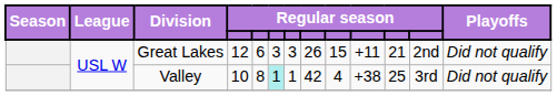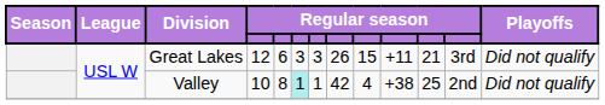 <table class="wikitable" style="text-align:center;">
 <tr>
 <th rowspan=2 style="background:#B57EDC; color:white; border:2px solid black;" scope="col">Season</th>
 <th rowspan=2 style="background:#B57EDC; color:white; border:2px solid black;" scope="col">League</th>
 <th rowspan=2 style="background:#B57EDC; color:white; border:2px solid black;" scope="col">Division</th>
 <th colspan=9 style="background:#B57EDC; color:white; border:2px solid black;" scope="colgroup">Regular season</th>
 <th rowspan=2 style="background:#B57EDC; color:white; border:2px solid black;" scope="col">Playoffs</th>
 </tr>
 <tr>
 <th style="background:#B57EDC; color:white; border:2px solid black;" scope="col"></th>
 <th style="background:#B57EDC; color:white; border:2px solid black;" scope="col"></th>
 <th style="background:#B57EDC; color:white; border:2px solid black;" scope="col"></th>
 <th style="background:#B57EDC; color:white; border:2px solid black;" scope="col"></th>
 <th style="background:#B57EDC; color:white; border:2px solid black;" scope="col"></th>
 <th style="background:#B57EDC; color:white; border:2px solid black;" scope="col"></th>
 <th style="background:#B57EDC; color:white; border:2px solid black;" scope="col"></th>
 <th style="background:#B57EDC; color:white; border:2px solid black;" scope="col"></th>
 <th style="background:#B57EDC; color:white; border:2px solid black;" scope="col"></th>
 </tr>
 <tr>
 <th scope="row"></th>
 <td rowspan=2><a href='#'>USL W</a></td>
 <td>Great Lakes</td>
 <td>12</td>
 <td>6</td>
 <td>3</td>
 <td>3</td>
 <td>26</td>
 <td>15</td>
 <td>+11</td>
 <td>21</td>
-<td>2nd</td>
+<td>3rd</td>
 <td><em>Did not qualify</em></td>
 </tr>
 <tr>
 <th scope="row"></th>
 <td>Valley</td>
 <td>10</td>
 <td>8</td>
 <td style="background: paleturquoise;">1</td>
 <td>1</td>
 <td>42</td>
 <td>4</td>
 <td>+38</td>
 <td>25</td>
-<td>3rd</td>
+<td>2nd</td>
 <td><em>Did not qualify</em></td>
 </tr>
 <tr>
 </tr>
 </table>
